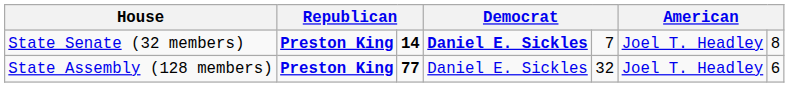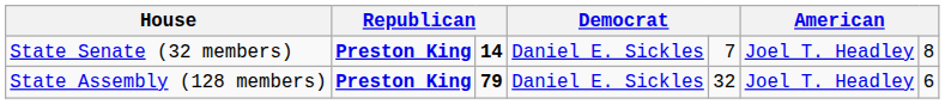 <table class=wikitable>
 <tr>
 <th>House</th>
 <th colspan="2"><a href='#'>Republican</a></th>
 <th colspan="2"><a href='#'>Democrat</a></th>
 <th colspan="2"><a href='#'>American</a></th>
 </tr>
 <tr>
 <td><a href='#'>State Senate</a> (32 members)</td>
 <td><strong><a href='#'>Preston King</a></strong></td>
 <td align="right"><strong>14</strong></td>
-<td><strong><a href='#'>Daniel E. Sickles</a></strong></td>
+<td><a href='#'>Daniel E. Sickles</a></td>
 <td align="right">7</td>
 <td><a href='#'>Joel T. Headley</a></td>
 <td align="right">8</td>
 </tr>
 <tr>
 <td><a href='#'>State Assembly</a> (128 members)</td>
 <td><strong><a href='#'>Preston King</a></strong></td>
-<td align="right"><strong>77</strong></td>
+<td align="right"><strong>79</strong></td>
 <td><a href='#'>Daniel E. Sickles</a></td>
 <td align="right">32</td>
 <td><a href='#'>Joel T. Headley</a></td>
 <td align="right">6</td>
 </tr>
 </table>
